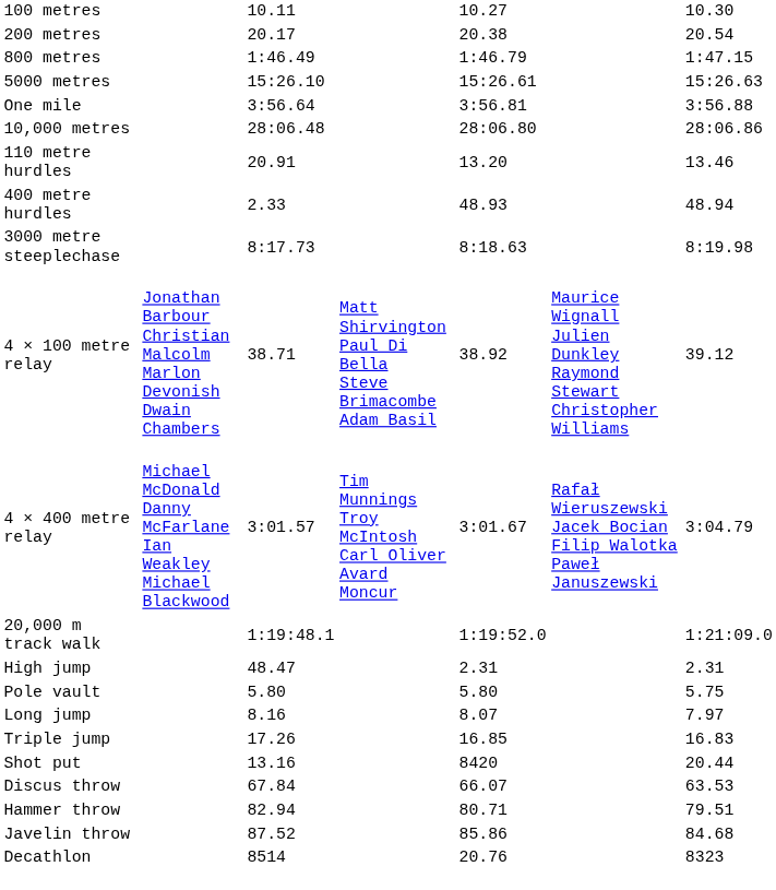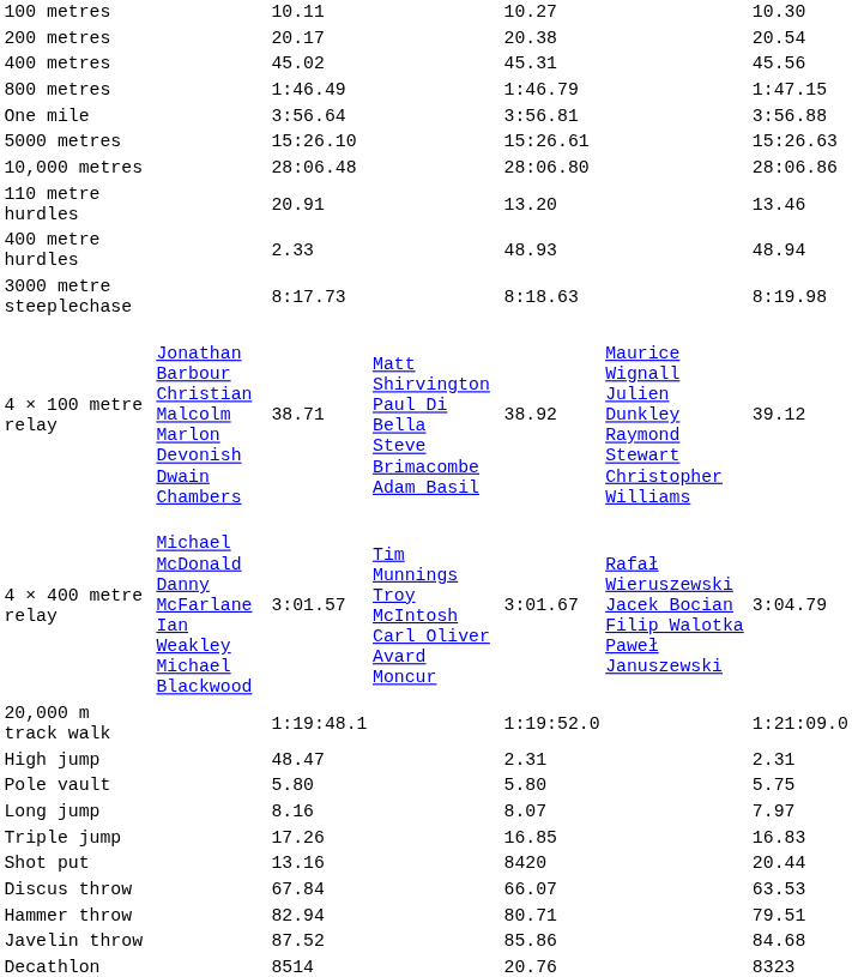 <table>
 <tr>
 <td>100 metres</td>
 <td></td>
 <td>10.11</td>
 <td></td>
 <td>10.27</td>
 <td></td>
 <td>10.30</td>
 </tr>
 <tr>
 <td>200 metres</td>
 <td></td>
 <td>20.17</td>
 <td></td>
 <td>20.38</td>
 <td></td>
 <td>20.54</td>
 </tr>
 <tr>
+<td>400 metres</td>
+<td></td>
+<td>45.02</td>
+<td></td>
+<td>45.31</td>
+<td></td>
+<td>45.56</td>
+</tr>
+<tr>
 <td>800 metres</td>
 <td></td>
 <td>1:46.49</td>
 <td></td>
 <td>1:46.79</td>
 <td></td>
 <td>1:47.15</td>
 </tr>
 <tr>
+<td>One mile</td>
+<td></td>
+<td>3:56.64</td>
+<td></td>
+<td>3:56.81</td>
+<td></td>
+<td>3:56.88</td>
+</tr>
+<tr>
 <td>5000 metres</td>
 <td></td>
 <td>15:26.10</td>
 <td></td>
 <td>15:26.61</td>
 <td></td>
 <td>15:26.63</td>
-</tr>
-<tr>
-<td>One mile</td>
-<td></td>
-<td>3:56.64</td>
-<td></td>
-<td>3:56.81</td>
-<td></td>
-<td>3:56.88</td>
 </tr>
 <tr>
 <td>10,000 metres</td>
 <td></td>
 <td>28:06.48</td>
 <td></td>
 <td>28:06.80</td>
 <td></td>
 <td>28:06.86</td>
 </tr>
 <tr>
 <td>110 metre hurdles</td>
 <td></td>
 <td>20.91</td>
 <td></td>
 <td>13.20</td>
 <td></td>
 <td>13.46</td>
 </tr>
 <tr>
 <td>400 metre hurdles</td>
 <td></td>
 <td>2.33</td>
 <td></td>
 <td>48.93</td>
 <td></td>
 <td>48.94</td>
 </tr>
 <tr>
 <td>3000 metre steeplechase</td>
 <td></td>
 <td>8:17.73</td>
 <td></td>
 <td>8:18.63</td>
 <td></td>
 <td>8:19.98</td>
 </tr>
 <tr>
 <td>4 × 100 metre relay</td>
 <td><br><a href='#'>Jonathan Barbour</a><br><a href='#'>Christian Malcolm</a><br><a href='#'>Marlon Devonish</a><br><a href='#'>Dwain Chambers</a></td>
 <td>38.71</td>
 <td><br><a href='#'>Matt Shirvington</a><br><a href='#'>Paul Di Bella</a><br><a href='#'>Steve Brimacombe</a><br><a href='#'>Adam Basil</a></td>
 <td>38.92</td>
 <td><br><a href='#'>Maurice Wignall</a><br><a href='#'>Julien Dunkley</a><br><a href='#'>Raymond Stewart</a><br><a href='#'>Christopher Williams</a></td>
 <td>39.12</td>
 </tr>
 <tr>
 <td>4 × 400 metre relay</td>
 <td><br><a href='#'>Michael McDonald</a><br><a href='#'>Danny McFarlane</a><br><a href='#'>Ian Weakley</a><br><a href='#'>Michael Blackwood</a></td>
 <td>3:01.57</td>
 <td><br><a href='#'>Tim Munnings</a><br><a href='#'>Troy McIntosh</a><br><a href='#'>Carl Oliver</a><br><a href='#'>Avard Moncur</a></td>
 <td>3:01.67</td>
 <td><br><a href='#'>Rafał Wieruszewski</a><br><a href='#'>Jacek Bocian</a><br><a href='#'>Filip Walotka</a><br><a href='#'>Paweł Januszewski</a></td>
 <td>3:04.79</td>
 </tr>
 <tr>
 <td>20,000 m track walk</td>
 <td></td>
 <td>1:19:48.1</td>
 <td></td>
 <td>1:19:52.0</td>
 <td></td>
 <td>1:21:09.0</td>
 </tr>
 <tr>
 <td>High jump</td>
 <td></td>
 <td>48.47</td>
 <td></td>
 <td>2.31</td>
 <td></td>
 <td>2.31</td>
 </tr>
 <tr>
 <td>Pole vault</td>
 <td></td>
 <td>5.80</td>
 <td></td>
 <td>5.80</td>
 <td></td>
 <td>5.75</td>
 </tr>
 <tr>
 <td>Long jump</td>
 <td></td>
 <td>8.16</td>
 <td></td>
 <td>8.07</td>
 <td></td>
 <td>7.97</td>
 </tr>
 <tr>
 <td>Triple jump</td>
 <td></td>
 <td>17.26</td>
 <td></td>
 <td>16.85</td>
 <td></td>
 <td>16.83</td>
 </tr>
 <tr>
 <td>Shot put</td>
 <td></td>
 <td>13.16</td>
 <td></td>
 <td>8420</td>
 <td></td>
 <td>20.44</td>
 </tr>
 <tr>
 <td>Discus throw</td>
 <td></td>
 <td>67.84</td>
 <td></td>
 <td>66.07</td>
 <td></td>
 <td>63.53</td>
 </tr>
 <tr>
 <td>Hammer throw</td>
 <td></td>
 <td>82.94</td>
 <td></td>
 <td>80.71</td>
 <td></td>
 <td>79.51</td>
 </tr>
 <tr>
 <td>Javelin throw</td>
 <td></td>
 <td>87.52</td>
 <td></td>
 <td>85.86</td>
 <td></td>
 <td>84.68</td>
 </tr>
 <tr>
 <td>Decathlon</td>
 <td></td>
 <td>8514</td>
 <td></td>
 <td>20.76</td>
 <td></td>
 <td>8323</td>
 </tr>
 </table>
